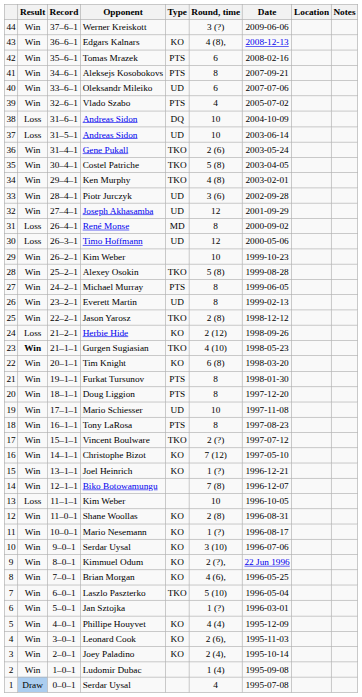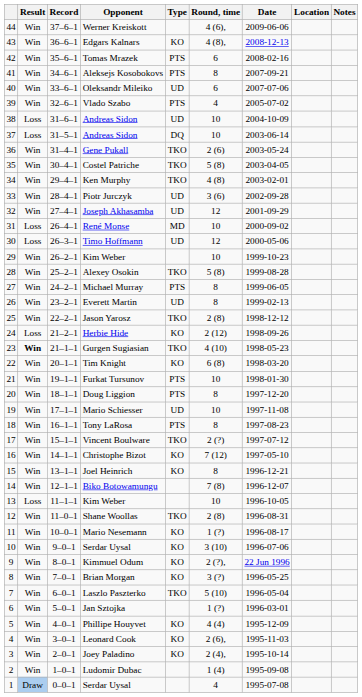 <table class="wikitable" style="text-align:center; font-size:95%">
 <tr>
 <th></th>
 <th>Result</th>
 <th>Record</th>
 <th>Opponent</th>
 <th>Type</th>
 <th>Round, time</th>
 <th>Date</th>
 <th>Location</th>
 <th>Notes</th>
 </tr>
 <tr>
 <td>44</td>
 <td>Win</td>
 <td>37–6–1</td>
 <td style="text-align:left;"> Werner Kreiskott</td>
 <td></td>
-<td>3 (?)</td>
+<td>4 (6), </td>
 <td>2009-06-06</td>
 <td style="text-align:left;"> </td>
 <td style="text-align:left;"></td>
 </tr>
 <tr>
 <td>43</td>
 <td>Win</td>
 <td>36–6–1</td>
 <td style="text-align:left;"> Edgars Kalnars</td>
 <td>KO</td>
 <td>4 (8), </td>
 <td><a href='#'>2008-12-13</a></td>
 <td style="text-align:left;"> </td>
 <td style="text-align:left;"></td>
 </tr>
 <tr>
 <td>42</td>
 <td>Win</td>
 <td>35–6–1</td>
 <td style="text-align:left;"> Tomas Mrazek</td>
 <td>PTS</td>
 <td>6</td>
 <td>2008-02-16</td>
 <td style="text-align:left;"> </td>
 <td style="text-align:left;"></td>
 </tr>
 <tr>
 <td>41</td>
 <td>Win</td>
 <td>34–6–1</td>
 <td style="text-align:left;"> Aleksejs Kosobokovs</td>
 <td>PTS</td>
 <td>8</td>
 <td>2007-09-21</td>
 <td style="text-align:left;"> </td>
 <td style="text-align:left;"></td>
 </tr>
 <tr>
 <td>40</td>
 <td>Win</td>
 <td>33–6–1</td>
 <td style="text-align:left;"> Oleksandr Mileiko</td>
 <td>UD</td>
 <td>6</td>
 <td>2007-07-06</td>
 <td style="text-align:left;"> </td>
 <td style="text-align:left;"></td>
 </tr>
 <tr>
 <td>39</td>
 <td>Win</td>
 <td>32–6–1</td>
 <td style="text-align:left;"> Vlado Szabo</td>
 <td>PTS</td>
 <td>4</td>
 <td>2005-07-02</td>
 <td style="text-align:left;"> </td>
 <td style="text-align:left;"></td>
 </tr>
 <tr>
 <td>38</td>
 <td>Loss</td>
 <td>31–6–1</td>
 <td style="text-align:left;"> <a href='#'>Andreas Sidon</a></td>
-<td>DQ</td>
+<td>UD</td>
 <td>10</td>
 <td>2004-10-09</td>
 <td style="text-align:left;"> </td>
 <td style="text-align:left;"></td>
 </tr>
 <tr>
 <td>37</td>
 <td>Loss</td>
 <td>31–5–1</td>
 <td style="text-align:left;"> <a href='#'>Andreas Sidon</a></td>
-<td>UD</td>
+<td>DQ</td>
 <td>10</td>
 <td>2003-06-14</td>
 <td style="text-align:left;"> </td>
 <td style="text-align:left;"></td>
 </tr>
 <tr>
 <td>36</td>
 <td>Win</td>
 <td>31–4–1</td>
 <td style="text-align:left;"> <a href='#'>Gene Pukall</a></td>
 <td>TKO</td>
 <td>2 (6)</td>
 <td>2003-05-24</td>
 <td style="text-align:left;"> </td>
 <td style="text-align:left;"></td>
 </tr>
 <tr>
 <td>35</td>
 <td>Win</td>
 <td>30–4–1</td>
 <td style="text-align:left;"> Costel Patriche</td>
 <td>TKO</td>
 <td>5 (8)</td>
 <td>2003-04-05</td>
 <td style="text-align:left;"> </td>
 <td style="text-align:left;"></td>
 </tr>
 <tr>
 <td>34</td>
 <td>Win</td>
 <td>29–4–1</td>
 <td style="text-align:left;"> Ken Murphy</td>
 <td>TKO</td>
 <td>4 (8)</td>
 <td>2003-02-01</td>
 <td style="text-align:left;"> </td>
 <td style="text-align:left;"></td>
 </tr>
 <tr>
 <td>33</td>
 <td>Win</td>
 <td>28–4–1</td>
 <td style="text-align:left;"> Piotr Jurczyk</td>
 <td>UD</td>
 <td>3 (6)</td>
 <td>2002-09-28</td>
 <td style="text-align:left;"> </td>
 <td style="text-align:left;"></td>
 </tr>
 <tr>
 <td>32</td>
 <td>Win</td>
 <td>27–4–1</td>
 <td style="text-align:left;"> <a href='#'>Joseph Akhasamba</a></td>
 <td>UD</td>
 <td>12</td>
 <td>2001-09-29</td>
 <td style="text-align:left;"> </td>
 <td style="text-align:left;"></td>
 </tr>
 <tr>
 <td>31</td>
 <td>Loss</td>
 <td>26–4–1</td>
 <td style="text-align:left;"> <a href='#'>René Monse</a></td>
 <td>MD</td>
-<td>8</td>
+<td>10</td>
 <td>2000-09-02</td>
 <td style="text-align:left;"> </td>
 <td style="text-align:left;"></td>
 </tr>
 <tr>
 <td>30</td>
 <td>Loss</td>
 <td>26–3–1</td>
 <td style="text-align:left;"> <a href='#'>Timo Hoffmann</a></td>
 <td>UD</td>
 <td>12</td>
 <td>2000-05-06</td>
 <td style="text-align:left;"> </td>
 <td style="text-align:left;"></td>
 </tr>
 <tr>
 <td>29</td>
 <td>Win</td>
 <td>26–2–1</td>
 <td style="text-align:left;"> Kim Weber</td>
 <td></td>
 <td>10</td>
 <td>1999-10-23</td>
 <td style="text-align:left;"> </td>
 <td style="text-align:left;"></td>
 </tr>
 <tr>
 <td>28</td>
 <td>Win</td>
 <td>25–2–1</td>
 <td style="text-align:left;"> Alexey Osokin</td>
 <td>TKO</td>
 <td>5 (8)</td>
 <td>1999-08-28</td>
 <td style="text-align:left;"> </td>
 <td style="text-align:left;"></td>
 </tr>
 <tr>
 <td>27</td>
 <td>Win</td>
 <td>24–2–1</td>
 <td style="text-align:left;"> Michael Murray</td>
 <td>PTS</td>
 <td>8</td>
 <td>1999-06-05</td>
 <td style="text-align:left;"> </td>
 <td style="text-align:left;"></td>
 </tr>
 <tr>
 <td>26</td>
 <td>Win</td>
 <td>23–2–1</td>
 <td style="text-align:left;"> Everett Martin</td>
 <td>UD</td>
 <td>8</td>
 <td>1999-02-13</td>
 <td style="text-align:left;"> </td>
 <td style="text-align:left;"></td>
 </tr>
 <tr>
 <td>25</td>
 <td>Win</td>
 <td>22–2–1</td>
 <td style="text-align:left;"> Jason Yarosz</td>
 <td>TKO</td>
 <td>2 (8)</td>
 <td>1998-12-12</td>
 <td style="text-align:left;"> </td>
 <td style="text-align:left;"></td>
 </tr>
 <tr>
 <td>24</td>
 <td>Loss</td>
 <td>21–2–1</td>
 <td style="text-align:left;"> <a href='#'>Herbie Hide</a></td>
 <td>KO</td>
 <td>2 (12)</td>
 <td>1998-09-26</td>
 <td style="text-align:left;"> </td>
 <td style="text-align:left;"></td>
 </tr>
 <tr>
 <td>23</td>
 <td><strong>Win</strong></td>
 <td>21–1–1</td>
 <td style="text-align:left;"> Gurgen Sugiasian</td>
 <td>TKO</td>
 <td>4 (10)</td>
 <td>1998-05-23</td>
 <td style="text-align:left;"> </td>
 <td style="text-align:left;"></td>
 </tr>
 <tr>
 <td>22</td>
 <td>Win</td>
 <td>20–1–1</td>
 <td style="text-align:left;"> Tim Knight</td>
 <td>KO</td>
 <td>6 (8)</td>
 <td>1998-03-20</td>
 <td style="text-align:left;"> </td>
 <td style="text-align:left;"></td>
 </tr>
 <tr>
 <td>21</td>
 <td>Win</td>
 <td>19–1–1</td>
 <td style="text-align:left;"> Furkat Tursunov</td>
 <td>PTS</td>
-<td>8</td>
+<td>10</td>
 <td>1998-01-30</td>
 <td style="text-align:left;"> </td>
 <td style="text-align:left;"></td>
 </tr>
 <tr>
 <td>20</td>
 <td>Win</td>
 <td>18–1–1</td>
 <td style="text-align:left;"> Doug Liggion</td>
 <td>PTS</td>
 <td>8</td>
 <td>1997-12-20</td>
 <td style="text-align:left;"> </td>
 <td style="text-align:left;"></td>
 </tr>
 <tr>
 <td>19</td>
 <td>Win</td>
 <td>17–1–1</td>
 <td style="text-align:left;"> Mario Schiesser</td>
 <td>UD</td>
 <td>10</td>
 <td>1997-11-08</td>
 <td style="text-align:left;"> </td>
 <td style="text-align:left;"></td>
 </tr>
 <tr>
 <td>18</td>
 <td>Win</td>
 <td>16–1–1</td>
 <td style="text-align:left;"> Tony LaRosa</td>
 <td>PTS</td>
 <td>8</td>
 <td>1997-08-23</td>
 <td style="text-align:left;"> </td>
 <td style="text-align:left;"></td>
 </tr>
 <tr>
 <td>17</td>
 <td>Win</td>
 <td>15–1–1</td>
 <td style="text-align:left;"> Vincent Boulware</td>
 <td>TKO</td>
 <td>2 (?)</td>
 <td>1997-07-12</td>
 <td style="text-align:left;"> </td>
 <td style="text-align:left;"></td>
 </tr>
 <tr>
 <td>16</td>
 <td>Win</td>
 <td>14–1–1</td>
 <td style="text-align:left;"> Christophe Bizot</td>
 <td>KO</td>
 <td>7 (12)</td>
 <td>1997-05-10</td>
 <td style="text-align:left;"> </td>
 <td style="text-align:left;"></td>
 </tr>
 <tr>
 <td>15</td>
 <td>Win</td>
 <td>13–1–1</td>
 <td style="text-align:left;"> Joel Heinrich</td>
 <td>KO</td>
-<td>1 (?)</td>
+<td>8</td>
 <td>1996-12-21</td>
 <td style="text-align:left;"> </td>
 <td style="text-align:left;"></td>
 </tr>
 <tr>
 <td>14</td>
 <td>Win</td>
 <td>12–1–1</td>
 <td style="text-align:left;"> <a href='#'>Biko Botowamungu</a></td>
 <td></td>
 <td>7 (8)</td>
 <td>1996-12-07</td>
 <td style="text-align:left;"> </td>
 <td style="text-align:left;"></td>
 </tr>
 <tr>
 <td>13</td>
 <td>Loss</td>
 <td>11–1–1</td>
 <td style="text-align:left;"> Kim Weber</td>
 <td></td>
 <td>10</td>
 <td>1996-10-05</td>
 <td style="text-align:left;"> </td>
 <td style="text-align:left;"></td>
 </tr>
 <tr>
 <td>12</td>
 <td>Win</td>
 <td>11–0–1</td>
 <td style="text-align:left;"> Shane Woollas</td>
-<td>KO</td>
+<td>TKO</td>
 <td>2 (8)</td>
 <td>1996-08-31</td>
 <td style="text-align:left;"> </td>
 <td style="text-align:left;"></td>
 </tr>
 <tr>
 <td>11</td>
 <td>Win</td>
 <td>10–0–1</td>
 <td style="text-align:left;"> Mario Nesemann</td>
 <td>KO</td>
 <td>1 (?)</td>
 <td>1996-08-17</td>
 <td style="text-align:left;"> </td>
 <td style="text-align:left;"></td>
 </tr>
 <tr>
 <td>10</td>
 <td>Win</td>
 <td>9–0–1</td>
 <td style="text-align:left;"> Serdar Uysal</td>
 <td>KO</td>
 <td>3 (10)</td>
 <td>1996-07-06</td>
 <td style="text-align:left;"> </td>
 <td style="text-align:left;"></td>
 </tr>
 <tr>
 <td>9</td>
 <td>Win</td>
 <td>8–0–1</td>
 <td style="text-align:left;"> Kimmuel Odum</td>
 <td>KO</td>
 <td>2 (?), </td>
 <td><a href='#'>22 Jun 1996</a></td>
 <td style="text-align:left;"> </td>
 <td style="text-align:left;"></td>
 </tr>
 <tr>
 <td>8</td>
 <td>Win</td>
 <td>7–0–1</td>
 <td style="text-align:left;"> Brian Morgan</td>
 <td>KO</td>
-<td>4 (6), </td>
+<td>3 (?)</td>
 <td>1996-05-25</td>
 <td style="text-align:left;"> </td>
 <td style="text-align:left;"></td>
 </tr>
 <tr>
 <td>7</td>
 <td>Win</td>
 <td>6–0–1</td>
 <td style="text-align:left;"> Laszlo Paszterko</td>
 <td>TKO</td>
 <td>5 (10)</td>
 <td>1996-05-04</td>
 <td style="text-align:left;"> </td>
 <td style="text-align:left;"></td>
 </tr>
 <tr>
 <td>6</td>
 <td>Win</td>
 <td>5–0–1</td>
 <td style="text-align:left;"> Jan Sztojka</td>
 <td></td>
 <td>1 (?)</td>
 <td>1996-03-01</td>
 <td style="text-align:left;"> </td>
 <td style="text-align:left;"></td>
 </tr>
 <tr>
 <td>5</td>
 <td>Win</td>
 <td>4–0–1</td>
 <td style="text-align:left;"> Phillipe Houyvet</td>
 <td>KO</td>
 <td>4 (4)</td>
 <td>1995-12-09</td>
 <td style="text-align:left;"> </td>
 <td style="text-align:left;"></td>
 </tr>
 <tr>
 <td>4</td>
 <td>Win</td>
 <td>3–0–1</td>
 <td style="text-align:left;"> Leonard Cook</td>
 <td>KO</td>
 <td>2 (6), </td>
 <td>1995-11-03</td>
 <td style="text-align:left;"> </td>
 <td style="text-align:left;"></td>
 </tr>
 <tr>
 <td>3</td>
 <td>Win</td>
 <td>2–0–1</td>
 <td style="text-align:left;"> Joey Paladino</td>
 <td>KO</td>
 <td>2 (4), </td>
 <td>1995-10-14</td>
 <td style="text-align:left;"> </td>
 <td style="text-align:left;"></td>
 </tr>
 <tr>
 <td>2</td>
 <td>Win</td>
 <td>1–0–1</td>
 <td style="text-align:left;"> Ludomir Dubac</td>
 <td></td>
 <td>1 (4)</td>
 <td>1995-09-08</td>
 <td style="text-align:left;"> </td>
 <td style="text-align:left;"></td>
 </tr>
 <tr>
 <td>1</td>
 <td style="background:#abcdef;">Draw</td>
 <td>0–0–1</td>
 <td style="text-align:left;"> Serdar Uysal</td>
 <td></td>
 <td>4</td>
 <td>1995-07-08</td>
 <td style="text-align:left;"> </td>
 <td style="text-align:left;"></td>
 </tr>
 </table>
